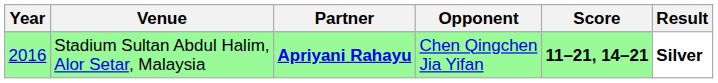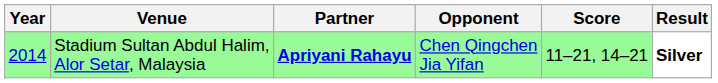 <table class="sortable wikitable" style="font-size: 90%">
 <tr>
 <th>Year</th>
 <th>Venue</th>
 <th>Partner</th>
 <th>Opponent</th>
 <th>Score</th>
 <th>Result</th>
 </tr>
 <tr style="background:#98FB98">
-<td align="center"><a href='#'>2016</a></td>
+<td align="center"><a href='#'>2014</a></td>
 <td align="left">Stadium Sultan Abdul Halim,<br><a href='#'>Alor Setar</a>, Malaysia</td>
 <td align="left"><strong> <a href='#'>Apriyani Rahayu</a></strong></td>
 <td align="left"> <a href='#'>Chen Qingchen</a><br> <a href='#'>Jia Yifan</a></td>
-<td align="left"><strong>11–21, 14–21</strong></td>
+<td align="left">11–21, 14–21</td>
 <td style="text-align:left; background:white"> <strong>Silver</strong></td>
 </tr>
 </table>
